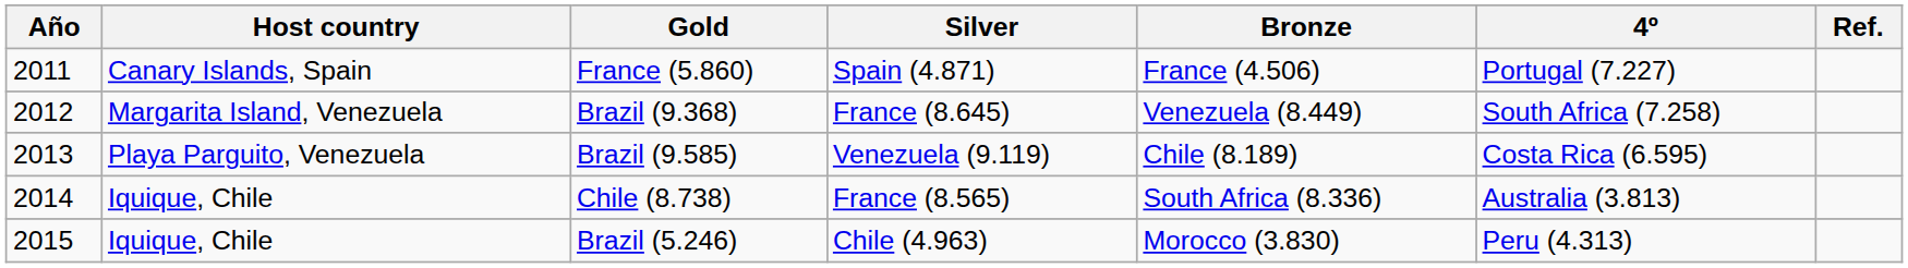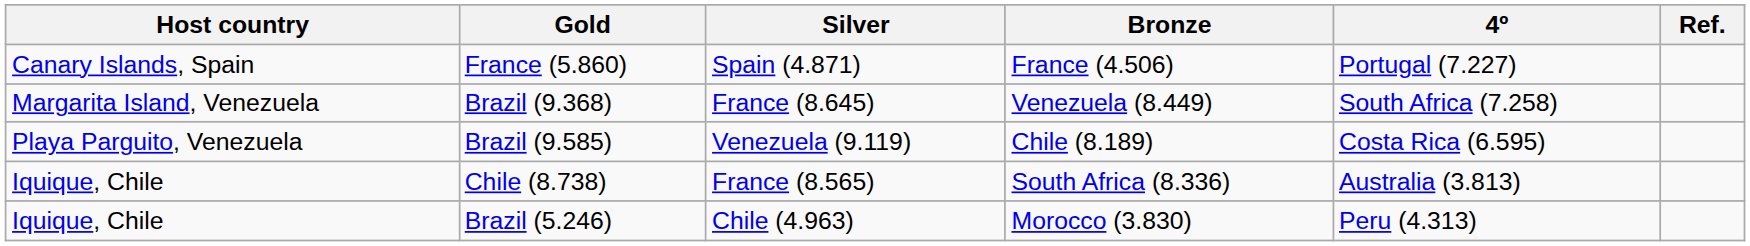 <table class="wikitable" style="margin:1em auto; font-size: 90%;" width=80%>
 <tr>
-<th width=5%>Año</th>
 <th>Host country</th>
 <th>Gold</th>
 <th>Silver</th>
 <th>Bronze</th>
 <th>4º</th>
 <th>Ref.</th>
 </tr>
 <tr>
-<td>2011</td>
 <td><a href='#'>Canary Islands</a>, Spain</td>
 <td><a href='#'>France</a> (5.860)</td>
 <td><a href='#'>Spain</a> (4.871)</td>
 <td><a href='#'>France</a> (4.506)</td>
 <td><a href='#'>Portugal</a> (7.227)</td>
 <td></td>
 </tr>
 <tr>
-<td>2012</td>
 <td><a href='#'>Margarita Island</a>, Venezuela</td>
 <td><a href='#'>Brazil</a> (9.368)</td>
 <td><a href='#'>France</a> (8.645)</td>
 <td><a href='#'>Venezuela</a> (8.449)</td>
 <td><a href='#'>South Africa</a> (7.258)</td>
 <td></td>
 </tr>
 <tr>
-<td>2013</td>
 <td><a href='#'>Playa Parguito</a>, Venezuela</td>
 <td><a href='#'>Brazil</a> (9.585)</td>
 <td><a href='#'>Venezuela</a> (9.119)</td>
 <td><a href='#'>Chile</a> (8.189)</td>
 <td><a href='#'>Costa Rica</a> (6.595)</td>
 <td></td>
 </tr>
 <tr>
-<td>2014</td>
 <td><a href='#'>Iquique</a>, Chile</td>
 <td><a href='#'>Chile</a> (8.738)</td>
 <td><a href='#'>France</a> (8.565)</td>
 <td><a href='#'>South Africa</a> (8.336)</td>
 <td><a href='#'>Australia</a> (3.813)</td>
 <td></td>
 </tr>
 <tr>
-<td>2015</td>
 <td><a href='#'>Iquique</a>, Chile</td>
 <td><a href='#'>Brazil</a> (5.246)</td>
 <td><a href='#'>Chile</a> (4.963)</td>
 <td><a href='#'>Morocco</a> (3.830)</td>
 <td><a href='#'>Peru</a> (4.313)</td>
 <td></td>
 </tr>
 </table>
